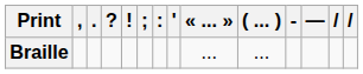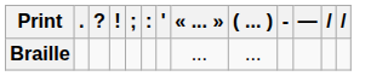 <table class="wikitable" style="line-height: 1.2">
 <tr align=center>
 <th>Print</th>
-<th>,</th>
 <th>.</th>
 <th>?</th>
 <th>!</th>
 <th>;</th>
 <th>:</th>
 <th>'</th>
 <th>« ... »</th>
 <th>( ... )</th>
 <th>-</th>
 <th>—</th>
 <th>/</th>
 <th>/</th>
 </tr>
 <tr align=center>
 <th>Braille</th>
 <td></td>
 <td></td>
 <td></td>
 <td></td>
 <td></td>
 <td></td>
-<td></td>
 <td>...</td>
 <td>...</td>
 <td></td>
 <td></td>
 <td></td>
 <td></td>
 </tr>
 </table>
